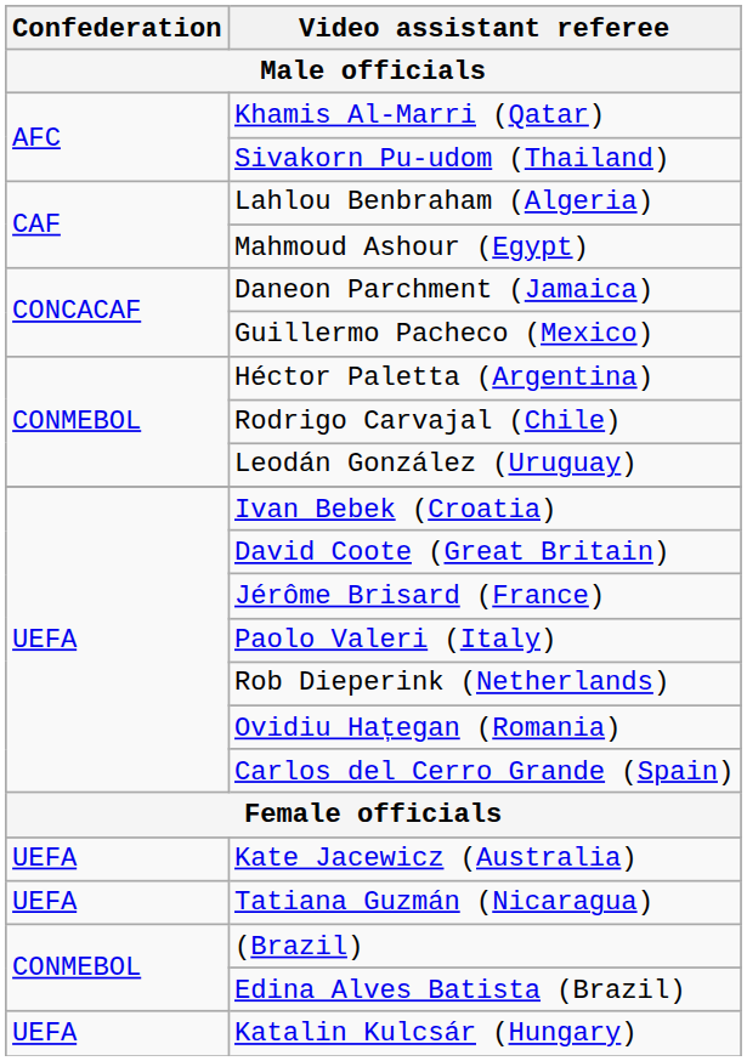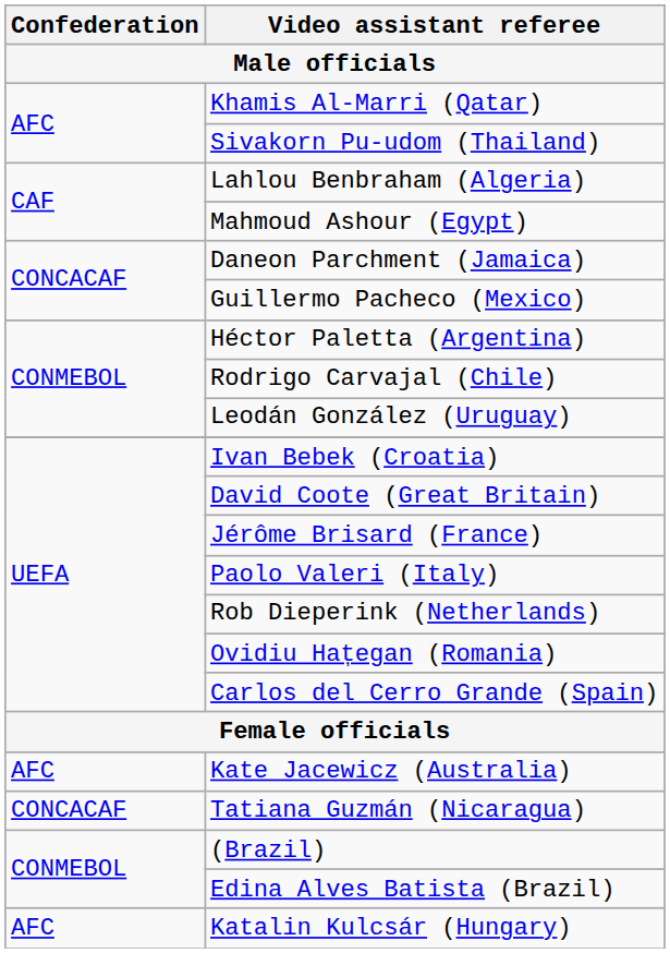 <table class="wikitable">
 <tr>
 <th>Confederation</th>
 <th>Video assistant referee</th>
 </tr>
 <tr>
 <td colspan="3" style="text-align:center; background:whitesmoke;"><strong>Male officials</strong></td>
 </tr>
 <tr>
 <td rowspan="2"><a href='#'>AFC</a></td>
 <td><a href='#'>Khamis Al-Marri</a> (<a href='#'>Qatar</a>)</td>
 </tr>
 <tr>
 <td><a href='#'>Sivakorn Pu-udom</a> (<a href='#'>Thailand</a>)</td>
 </tr>
 <tr>
 <td rowspan="2"><a href='#'>CAF</a></td>
 <td>Lahlou Benbraham (<a href='#'>Algeria</a>)</td>
 </tr>
 <tr>
 <td>Mahmoud Ashour (<a href='#'>Egypt</a>)</td>
 </tr>
 <tr>
 <td rowspan="2"><a href='#'>CONCACAF</a></td>
 <td>Daneon Parchment (<a href='#'>Jamaica</a>)</td>
 </tr>
 <tr>
 <td>Guillermo Pacheco (<a href='#'>Mexico</a>)</td>
 </tr>
 <tr>
 <td rowspan="3"><a href='#'>CONMEBOL</a></td>
 <td>Héctor Paletta (<a href='#'>Argentina</a>)</td>
 </tr>
 <tr>
 <td>Rodrigo Carvajal (<a href='#'>Chile</a>)</td>
 </tr>
 <tr>
 <td>Leodán González (<a href='#'>Uruguay</a>)</td>
 </tr>
 <tr>
 </tr>
 <tr>
 <td rowspan="7"><a href='#'>UEFA</a></td>
 <td><a href='#'>Ivan Bebek</a> (<a href='#'>Croatia</a>)</td>
 </tr>
 <tr>
 <td><a href='#'>David Coote</a> (<a href='#'>Great Britain</a>)</td>
 </tr>
 <tr>
 <td><a href='#'>Jérôme Brisard</a> (<a href='#'>France</a>)</td>
 </tr>
 <tr>
 <td><a href='#'>Paolo Valeri</a> (<a href='#'>Italy</a>)</td>
 </tr>
 <tr>
 <td>Rob Dieperink (<a href='#'>Netherlands</a>)</td>
 </tr>
 <tr>
 <td><a href='#'>Ovidiu Hațegan</a> (<a href='#'>Romania</a>)</td>
 </tr>
 <tr>
 <td><a href='#'>Carlos del Cerro Grande</a> (<a href='#'>Spain</a>)</td>
 </tr>
 <tr>
 <td colspan="3" style="text-align:center; background:whitesmoke;"><strong>Female officials</strong></td>
 </tr>
 <tr>
-<td><a href='#'>UEFA</a></td>
+<td><a href='#'>AFC</a></td>
 <td><a href='#'>Kate Jacewicz</a> (<a href='#'>Australia</a>)</td>
 </tr>
 <tr>
-<td><a href='#'>UEFA</a></td>
+<td><a href='#'>CONCACAF</a></td>
 <td><a href='#'>Tatiana Guzmán</a> (<a href='#'>Nicaragua</a>)</td>
 </tr>
 <tr>
 <td rowspan=2><a href='#'>CONMEBOL</a></td>
 <td> (<a href='#'>Brazil</a>)</td>
 </tr>
 <tr>
 <td><a href='#'>Edina Alves Batista</a> (Brazil)</td>
 </tr>
 <tr>
-<td><a href='#'>UEFA</a></td>
+<td><a href='#'>AFC</a></td>
 <td><a href='#'>Katalin Kulcsár</a> (<a href='#'>Hungary</a>)</td>
 </tr>
 </table>
